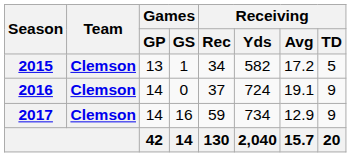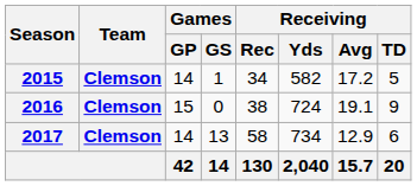 <table class="wikitable" style="text-align:center;">
 <tr>
 <th rowspan="2">Season</th>
 <th rowspan="2">Team</th>
 <th colspan="2">Games</th>
 <th colspan="4">Receiving</th>
 </tr>
 <tr>
 <th>GP</th>
 <th>GS</th>
 <th>Rec</th>
 <th>Yds</th>
 <th>Avg</th>
 <th>TD</th>
 </tr>
 <tr>
 <th><a href='#'>2015</a></th>
 <th><a href='#'>Clemson</a></th>
-<td>13</td>
+<td>14</td>
 <td>1</td>
 <td>34</td>
 <td>582</td>
 <td>17.2</td>
 <td>5</td>
 </tr>
 <tr>
 <th><a href='#'>2016</a></th>
 <th><a href='#'>Clemson</a></th>
-<td>14</td>
+<td>15</td>
 <td>0</td>
-<td>37</td>
+<td>38</td>
 <td>724</td>
 <td>19.1</td>
 <td>9</td>
 </tr>
 <tr>
 <th><a href='#'>2017</a></th>
 <th><a href='#'>Clemson</a></th>
 <td>14</td>
-<td>16</td>
-<td>59</td>
+<td>13</td>
+<td>58</td>
 <td>734</td>
 <td>12.9</td>
-<td>9</td>
+<td>6</td>
 </tr>
 <tr>
 <th colspan="2"></th>
 <th>42</th>
 <th>14</th>
 <th>130</th>
 <th>2,040</th>
 <th>15.7</th>
 <th>20</th>
 </tr>
 </table>
